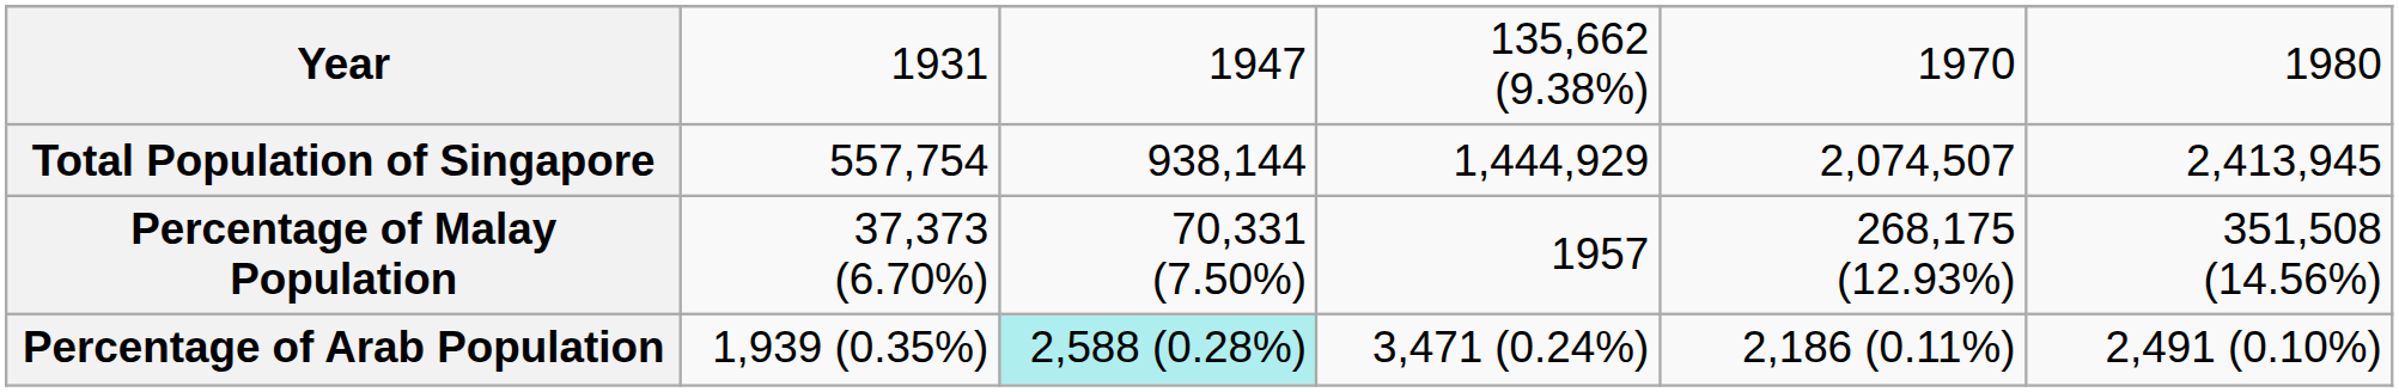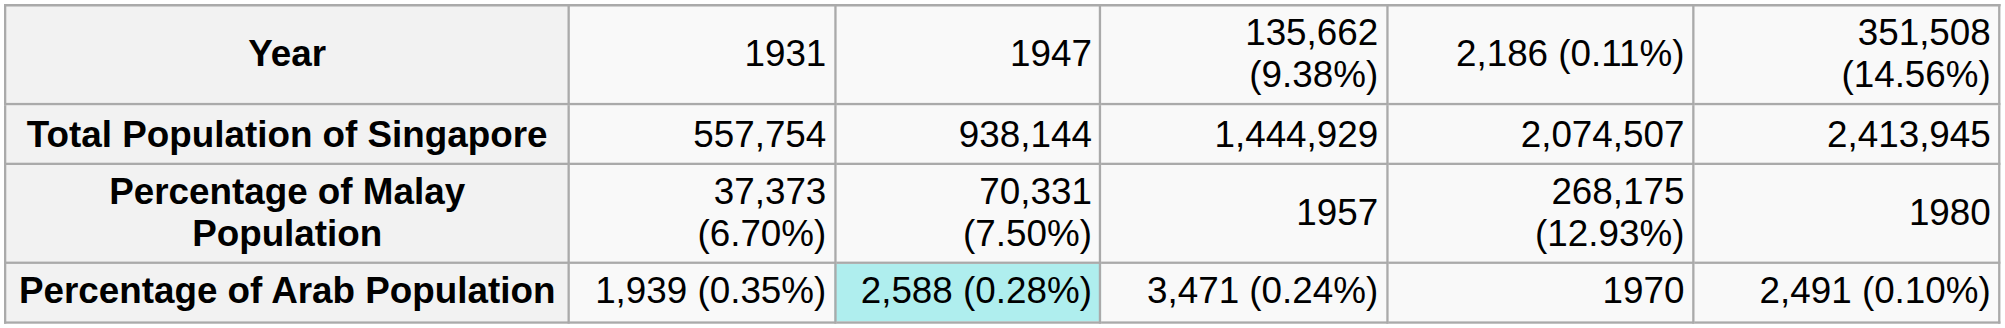 <table class="wikitable">
 <tr ->
 </tr>
 <tr ->
 <th>Year</th>
 <td align=right>1931</td>
 <td align=right>1947</td>
 <td align=right>135,662 (9.38%)</td>
-<td align=right>1970</td>
-<td align=right>1980</td>
+<td align=right>2,186 (0.11%)</td>
+<td align=right>351,508 (14.56%)</td>
 </tr>
 <tr ->
 <th>Total Population of Singapore</th>
 <td align=right>557,754</td>
 <td align=right>938,144</td>
 <td align=right>1,444,929</td>
 <td align=right>2,074,507</td>
 <td align=right>2,413,945</td>
 </tr>
 <tr ->
 <th>Percentage of Malay Population</th>
 <td align=right>37,373 (6.70%)</td>
 <td align=right>70,331 (7.50%)</td>
 <td align=right>1957</td>
 <td align=right>268,175 (12.93%)</td>
-<td align=right>351,508 (14.56%)</td>
+<td align=right>1980</td>
 </tr>
 <tr ->
 <th>Percentage of Arab Population</th>
 <td align=right>1,939 (0.35%)</td>
 <td align=right style="background: paleturquoise;">2,588 (0.28%)</td>
 <td align=right>3,471 (0.24%)</td>
-<td align=right>2,186 (0.11%)</td>
+<td align=right>1970</td>
 <td align=right>2,491 (0.10%)</td>
 </tr>
 </table>
